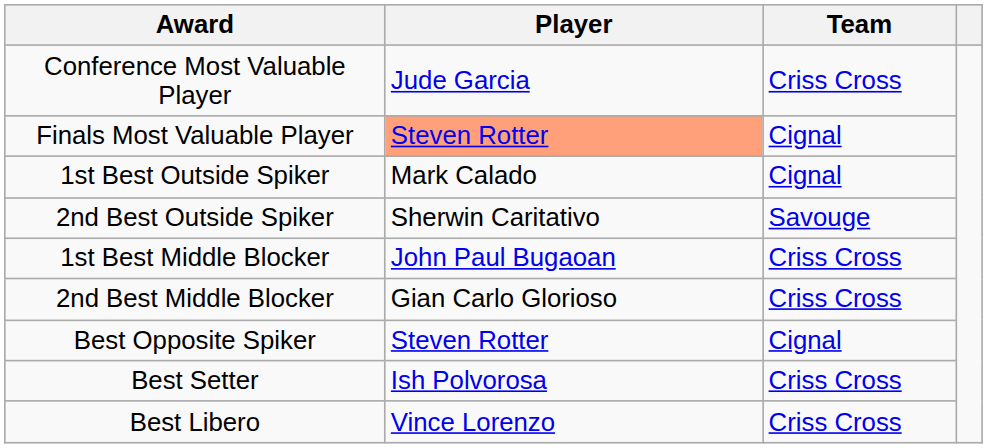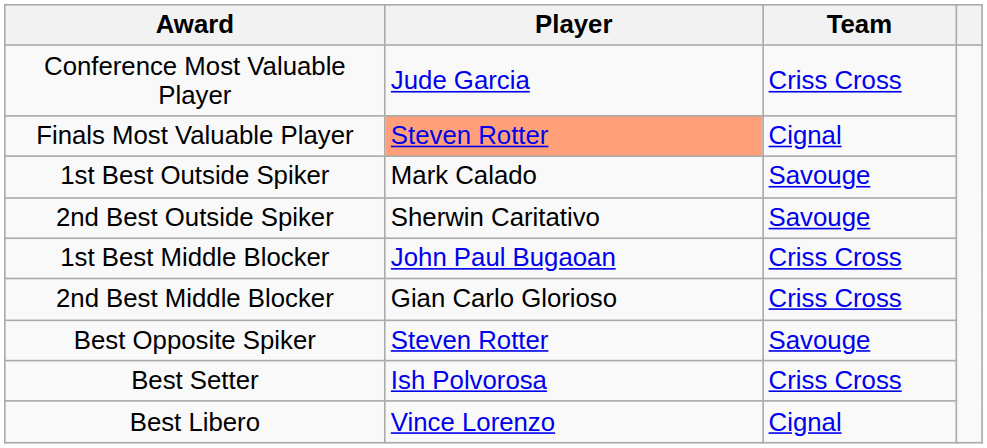 <table class="wikitable">
 <tr>
 <th width=250>Award</th>
 <th width=250>Player</th>
 <th width=120>Team</th>
 <th width=10></th>
 </tr>
 <tr>
 <td style="text-align:center">Conference Most Valuable Player</td>
 <td><a href='#'>Jude Garcia</a></td>
 <td><a href='#'>Criss Cross</a></td>
 <td rowspan="9" style="text-align:center"></td>
 </tr>
 <tr>
 <td style="text-align:center">Finals Most Valuable Player</td>
 <td style="background: lightsalmon;"><a href='#'>Steven Rotter</a></td>
 <td><a href='#'>Cignal</a></td>
 </tr>
 <tr>
 <td style="text-align:center">1st Best Outside Spiker</td>
 <td>Mark Calado</td>
-<td><a href='#'>Cignal</a></td>
+<td><a href='#'>Savouge</a></td>
 </tr>
 <tr>
 <td style="text-align:center">2nd Best Outside Spiker</td>
 <td>Sherwin Caritativo</td>
 <td><a href='#'>Savouge</a></td>
 </tr>
 <tr>
 <td style="text-align:center">1st Best Middle Blocker</td>
 <td><a href='#'>John Paul Bugaoan</a></td>
 <td><a href='#'>Criss Cross</a></td>
 </tr>
 <tr>
 <td style="text-align:center">2nd Best Middle Blocker</td>
 <td>Gian Carlo Glorioso</td>
 <td><a href='#'>Criss Cross</a></td>
 </tr>
 <tr>
 <td style="text-align:center">Best Opposite Spiker</td>
 <td><a href='#'>Steven Rotter</a></td>
-<td><a href='#'>Cignal</a></td>
+<td><a href='#'>Savouge</a></td>
 </tr>
 <tr>
 <td style="text-align:center">Best Setter</td>
 <td><a href='#'>Ish Polvorosa</a></td>
 <td><a href='#'>Criss Cross</a></td>
 </tr>
 <tr>
 <td style="text-align:center">Best Libero</td>
 <td><a href='#'>Vince Lorenzo</a></td>
-<td><a href='#'>Criss Cross</a></td>
+<td><a href='#'>Cignal</a></td>
 </tr>
 </table>
